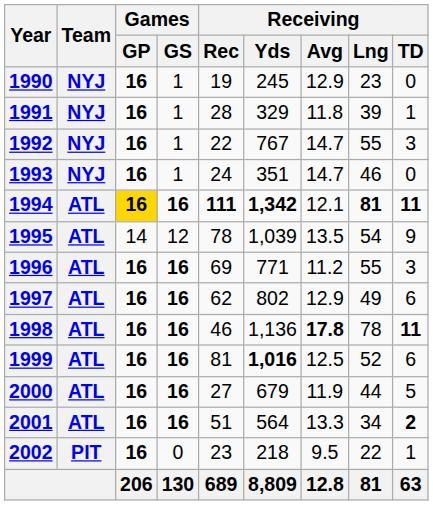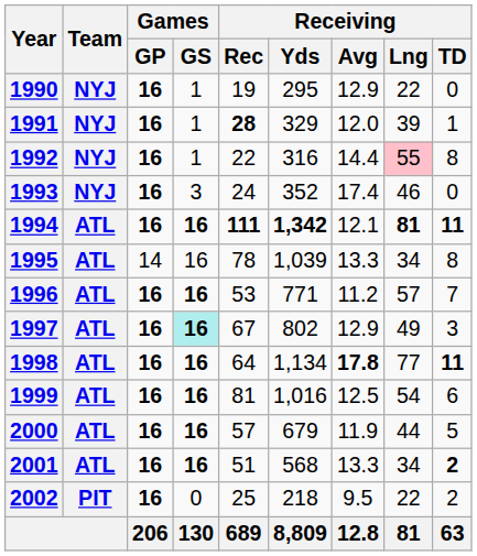 <table class="wikitable" style="text-align:center;">
 <tr>
 <th rowspan="2">Year</th>
 <th rowspan="2">Team</th>
 <th colspan="2">Games</th>
 <th colspan="5">Receiving</th>
 </tr>
 <tr>
 <th>GP</th>
 <th>GS</th>
 <th>Rec</th>
 <th>Yds</th>
 <th>Avg</th>
 <th>Lng</th>
 <th>TD</th>
 </tr>
 <tr>
 <th><a href='#'>1990</a></th>
 <th><a href='#'>NYJ</a></th>
 <td><strong>16</strong></td>
 <td>1</td>
 <td>19</td>
-<td>245</td>
+<td>295</td>
 <td>12.9</td>
-<td>23</td>
+<td>22</td>
 <td>0</td>
 </tr>
 <tr>
 <th><a href='#'>1991</a></th>
 <th><a href='#'>NYJ</a></th>
 <td><strong>16</strong></td>
 <td>1</td>
-<td>28</td>
+<td><strong>28</strong></td>
 <td>329</td>
-<td>11.8</td>
+<td>12.0</td>
 <td>39</td>
 <td>1</td>
 </tr>
 <tr>
 <th><a href='#'>1992</a></th>
 <th><a href='#'>NYJ</a></th>
 <td><strong>16</strong></td>
 <td>1</td>
 <td>22</td>
-<td>767</td>
-<td>14.7</td>
-<td>55</td>
-<td>3</td>
+<td>316</td>
+<td>14.4</td>
+<td style="background: pink;">55</td>
+<td>8</td>
 </tr>
 <tr>
 <th><a href='#'>1993</a></th>
 <th><a href='#'>NYJ</a></th>
 <td><strong>16</strong></td>
-<td>1</td>
+<td>3</td>
 <td>24</td>
-<td>351</td>
-<td>14.7</td>
+<td>352</td>
+<td>17.4</td>
 <td>46</td>
 <td>0</td>
 </tr>
 <tr>
 <th><a href='#'>1994</a></th>
 <th><a href='#'>ATL</a></th>
-<td style="background: gold;"><strong>16</strong></td>
+<td><strong>16</strong></td>
 <td><strong>16</strong></td>
 <td><strong>111</strong></td>
 <td><strong>1,342</strong></td>
 <td>12.1</td>
 <td><strong>81</strong></td>
 <td><strong>11</strong></td>
 </tr>
 <tr>
 <th><a href='#'>1995</a></th>
 <th><a href='#'>ATL</a></th>
 <td>14</td>
-<td>12</td>
+<td>16</td>
 <td>78</td>
 <td>1,039</td>
-<td>13.5</td>
-<td>54</td>
-<td>9</td>
+<td>13.3</td>
+<td>34</td>
+<td>8</td>
 </tr>
 <tr>
 <th><a href='#'>1996</a></th>
 <th><a href='#'>ATL</a></th>
 <td><strong>16</strong></td>
 <td><strong>16</strong></td>
-<td>69</td>
+<td>53</td>
 <td>771</td>
 <td>11.2</td>
-<td>55</td>
-<td>3</td>
+<td>57</td>
+<td>7</td>
 </tr>
 <tr>
 <th><a href='#'>1997</a></th>
 <th><a href='#'>ATL</a></th>
 <td><strong>16</strong></td>
-<td><strong>16</strong></td>
-<td>62</td>
+<td style="background: paleturquoise;"><strong>16</strong></td>
+<td>67</td>
 <td>802</td>
 <td>12.9</td>
 <td>49</td>
-<td>6</td>
+<td>3</td>
 </tr>
 <tr>
 <th><a href='#'>1998</a></th>
 <th><a href='#'>ATL</a></th>
 <td><strong>16</strong></td>
 <td><strong>16</strong></td>
-<td>46</td>
-<td>1,136</td>
+<td>64</td>
+<td>1,134</td>
 <td><strong>17.8</strong></td>
-<td>78</td>
+<td>77</td>
 <td><strong>11</strong></td>
 </tr>
 <tr>
 <th><a href='#'>1999</a></th>
 <th><a href='#'>ATL</a></th>
 <td><strong>16</strong></td>
 <td><strong>16</strong></td>
 <td>81</td>
-<td><strong>1,016</strong></td>
+<td>1,016</td>
 <td>12.5</td>
-<td>52</td>
+<td>54</td>
 <td>6</td>
 </tr>
 <tr>
 <th><a href='#'>2000</a></th>
 <th><a href='#'>ATL</a></th>
 <td><strong>16</strong></td>
 <td><strong>16</strong></td>
-<td>27</td>
+<td>57</td>
 <td>679</td>
 <td>11.9</td>
 <td>44</td>
 <td>5</td>
 </tr>
 <tr>
 <th><a href='#'>2001</a></th>
 <th><a href='#'>ATL</a></th>
 <td><strong>16</strong></td>
 <td><strong>16</strong></td>
 <td>51</td>
-<td>564</td>
+<td>568</td>
 <td>13.3</td>
 <td>34</td>
 <td><strong>2</strong></td>
 </tr>
 <tr>
 <th><a href='#'>2002</a></th>
 <th><a href='#'>PIT</a></th>
 <td><strong>16</strong></td>
 <td>0</td>
-<td>23</td>
+<td>25</td>
 <td>218</td>
 <td>9.5</td>
 <td>22</td>
-<td>1</td>
+<td>2</td>
 </tr>
 <tr>
 <th colspan="2"></th>
 <th>206</th>
 <th>130</th>
 <th>689</th>
 <th>8,809</th>
 <th>12.8</th>
 <th>81</th>
 <th>63</th>
 </tr>
 </table>
